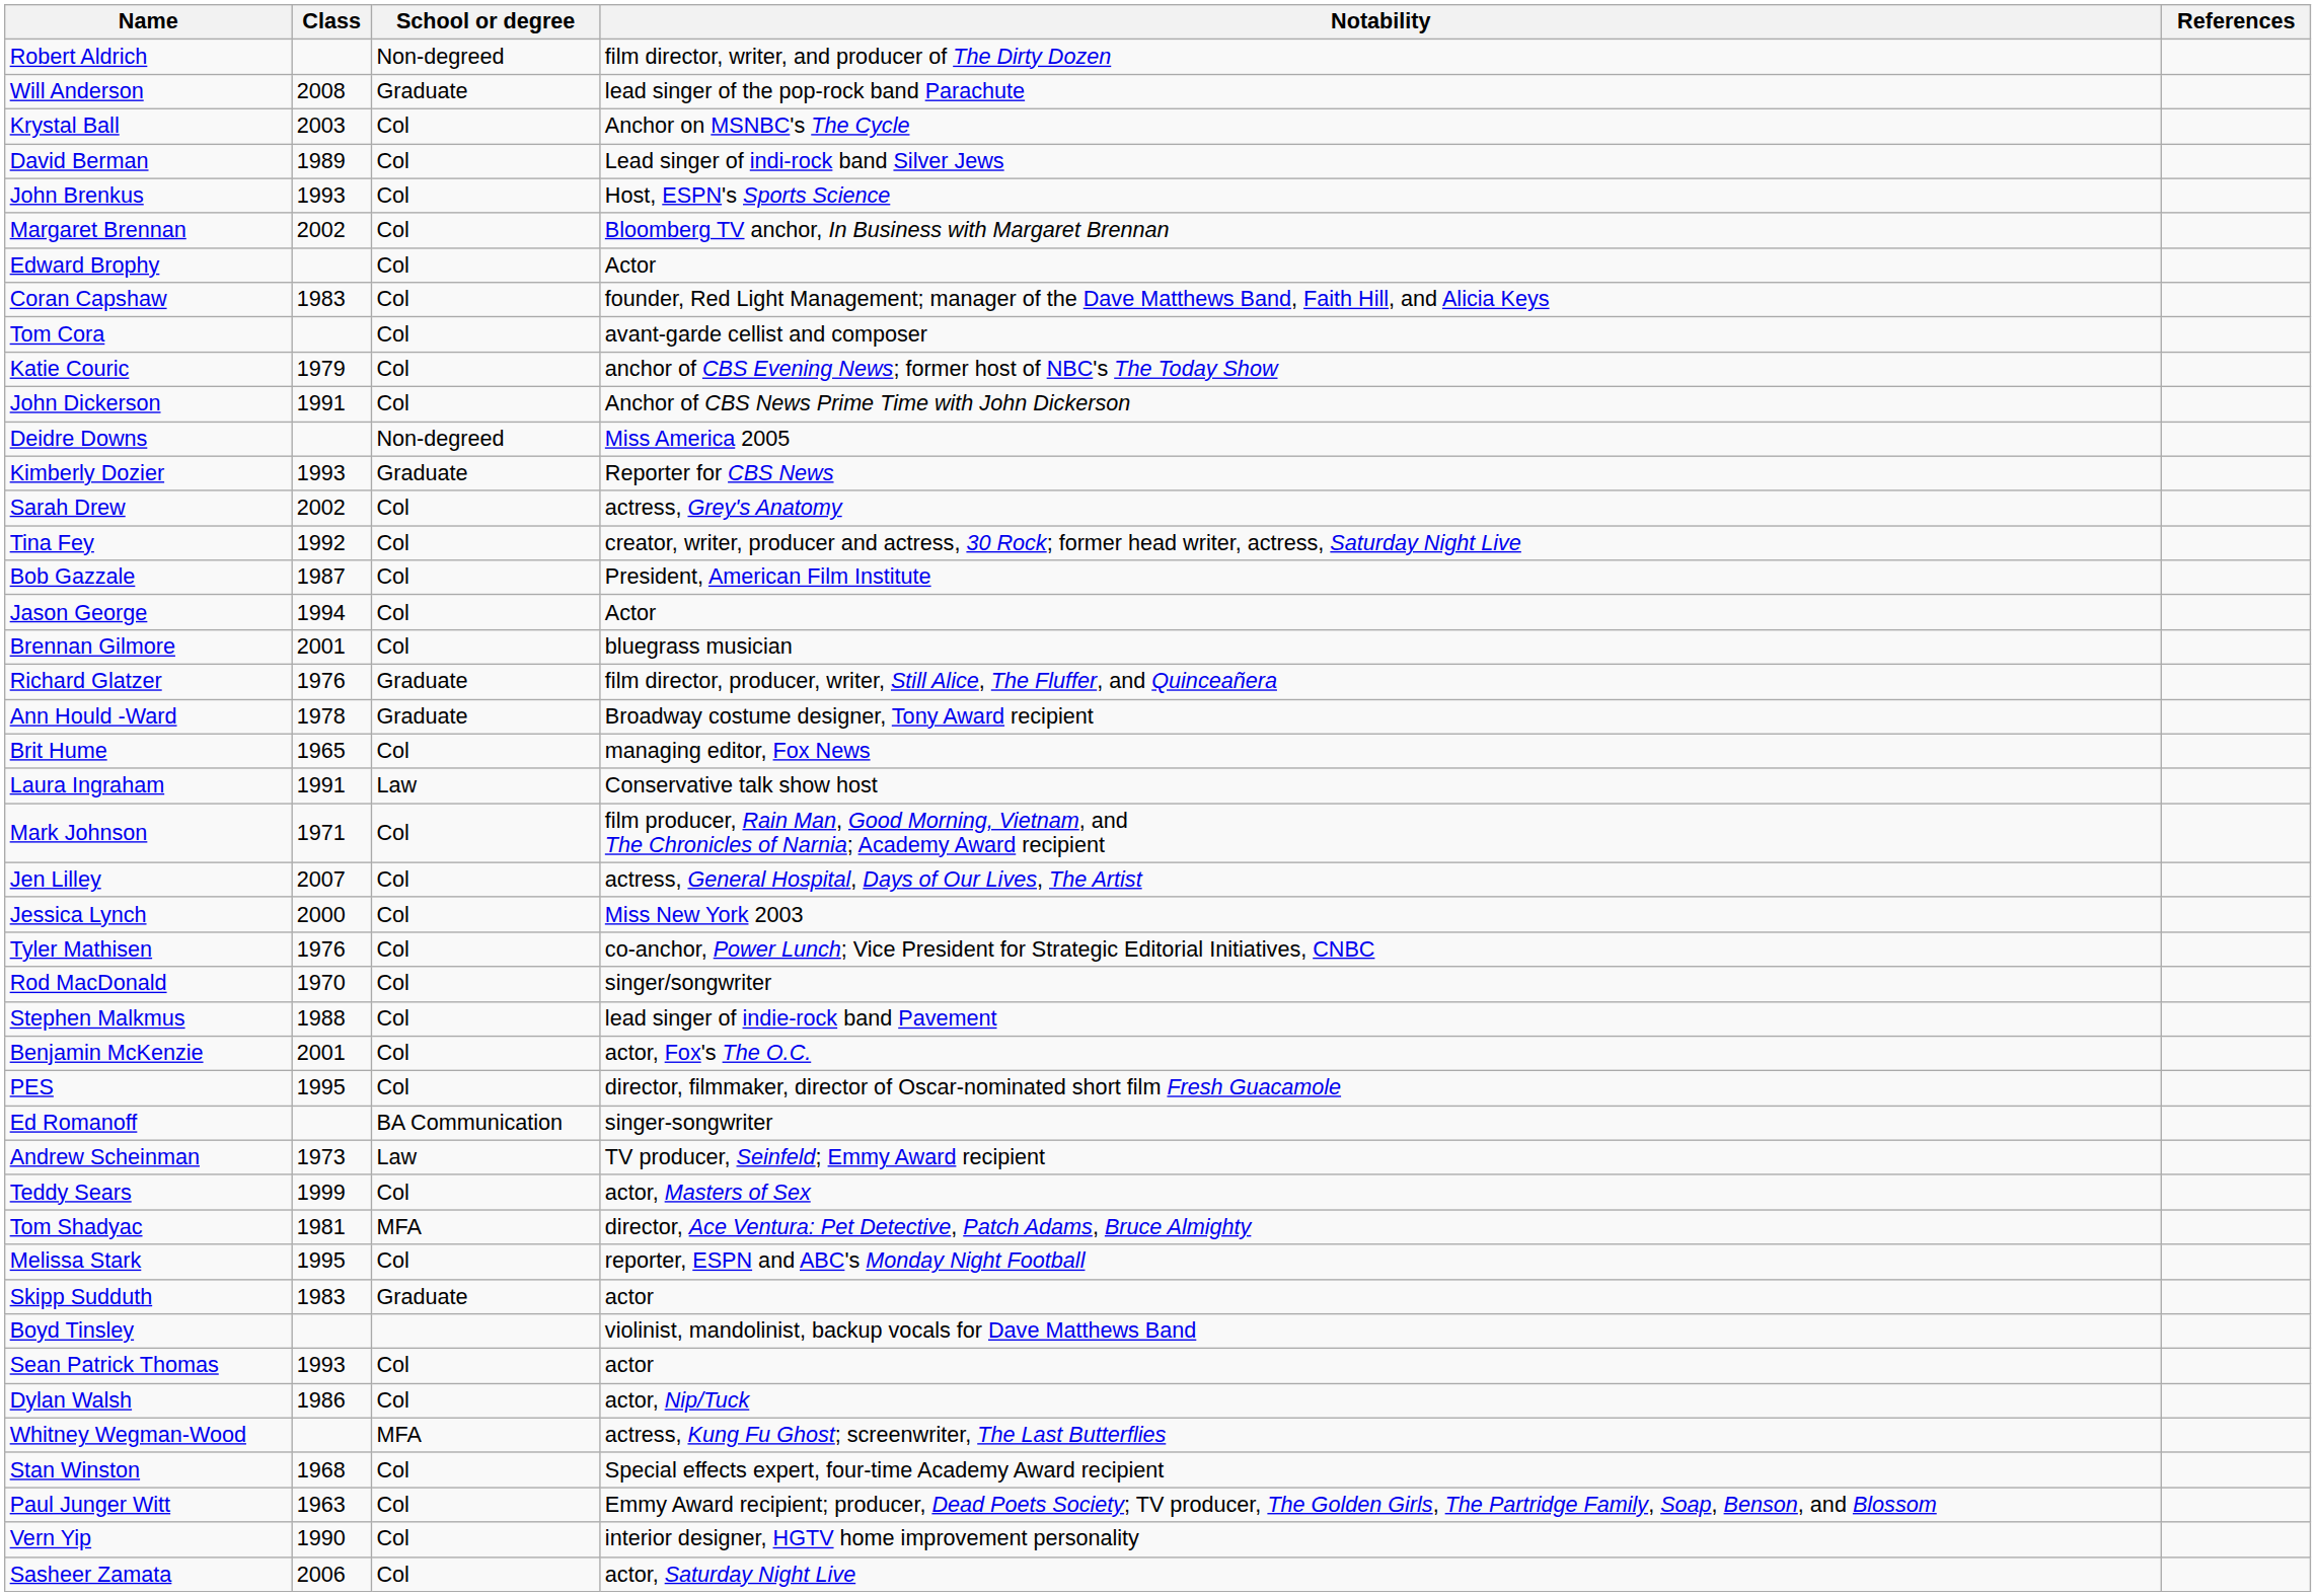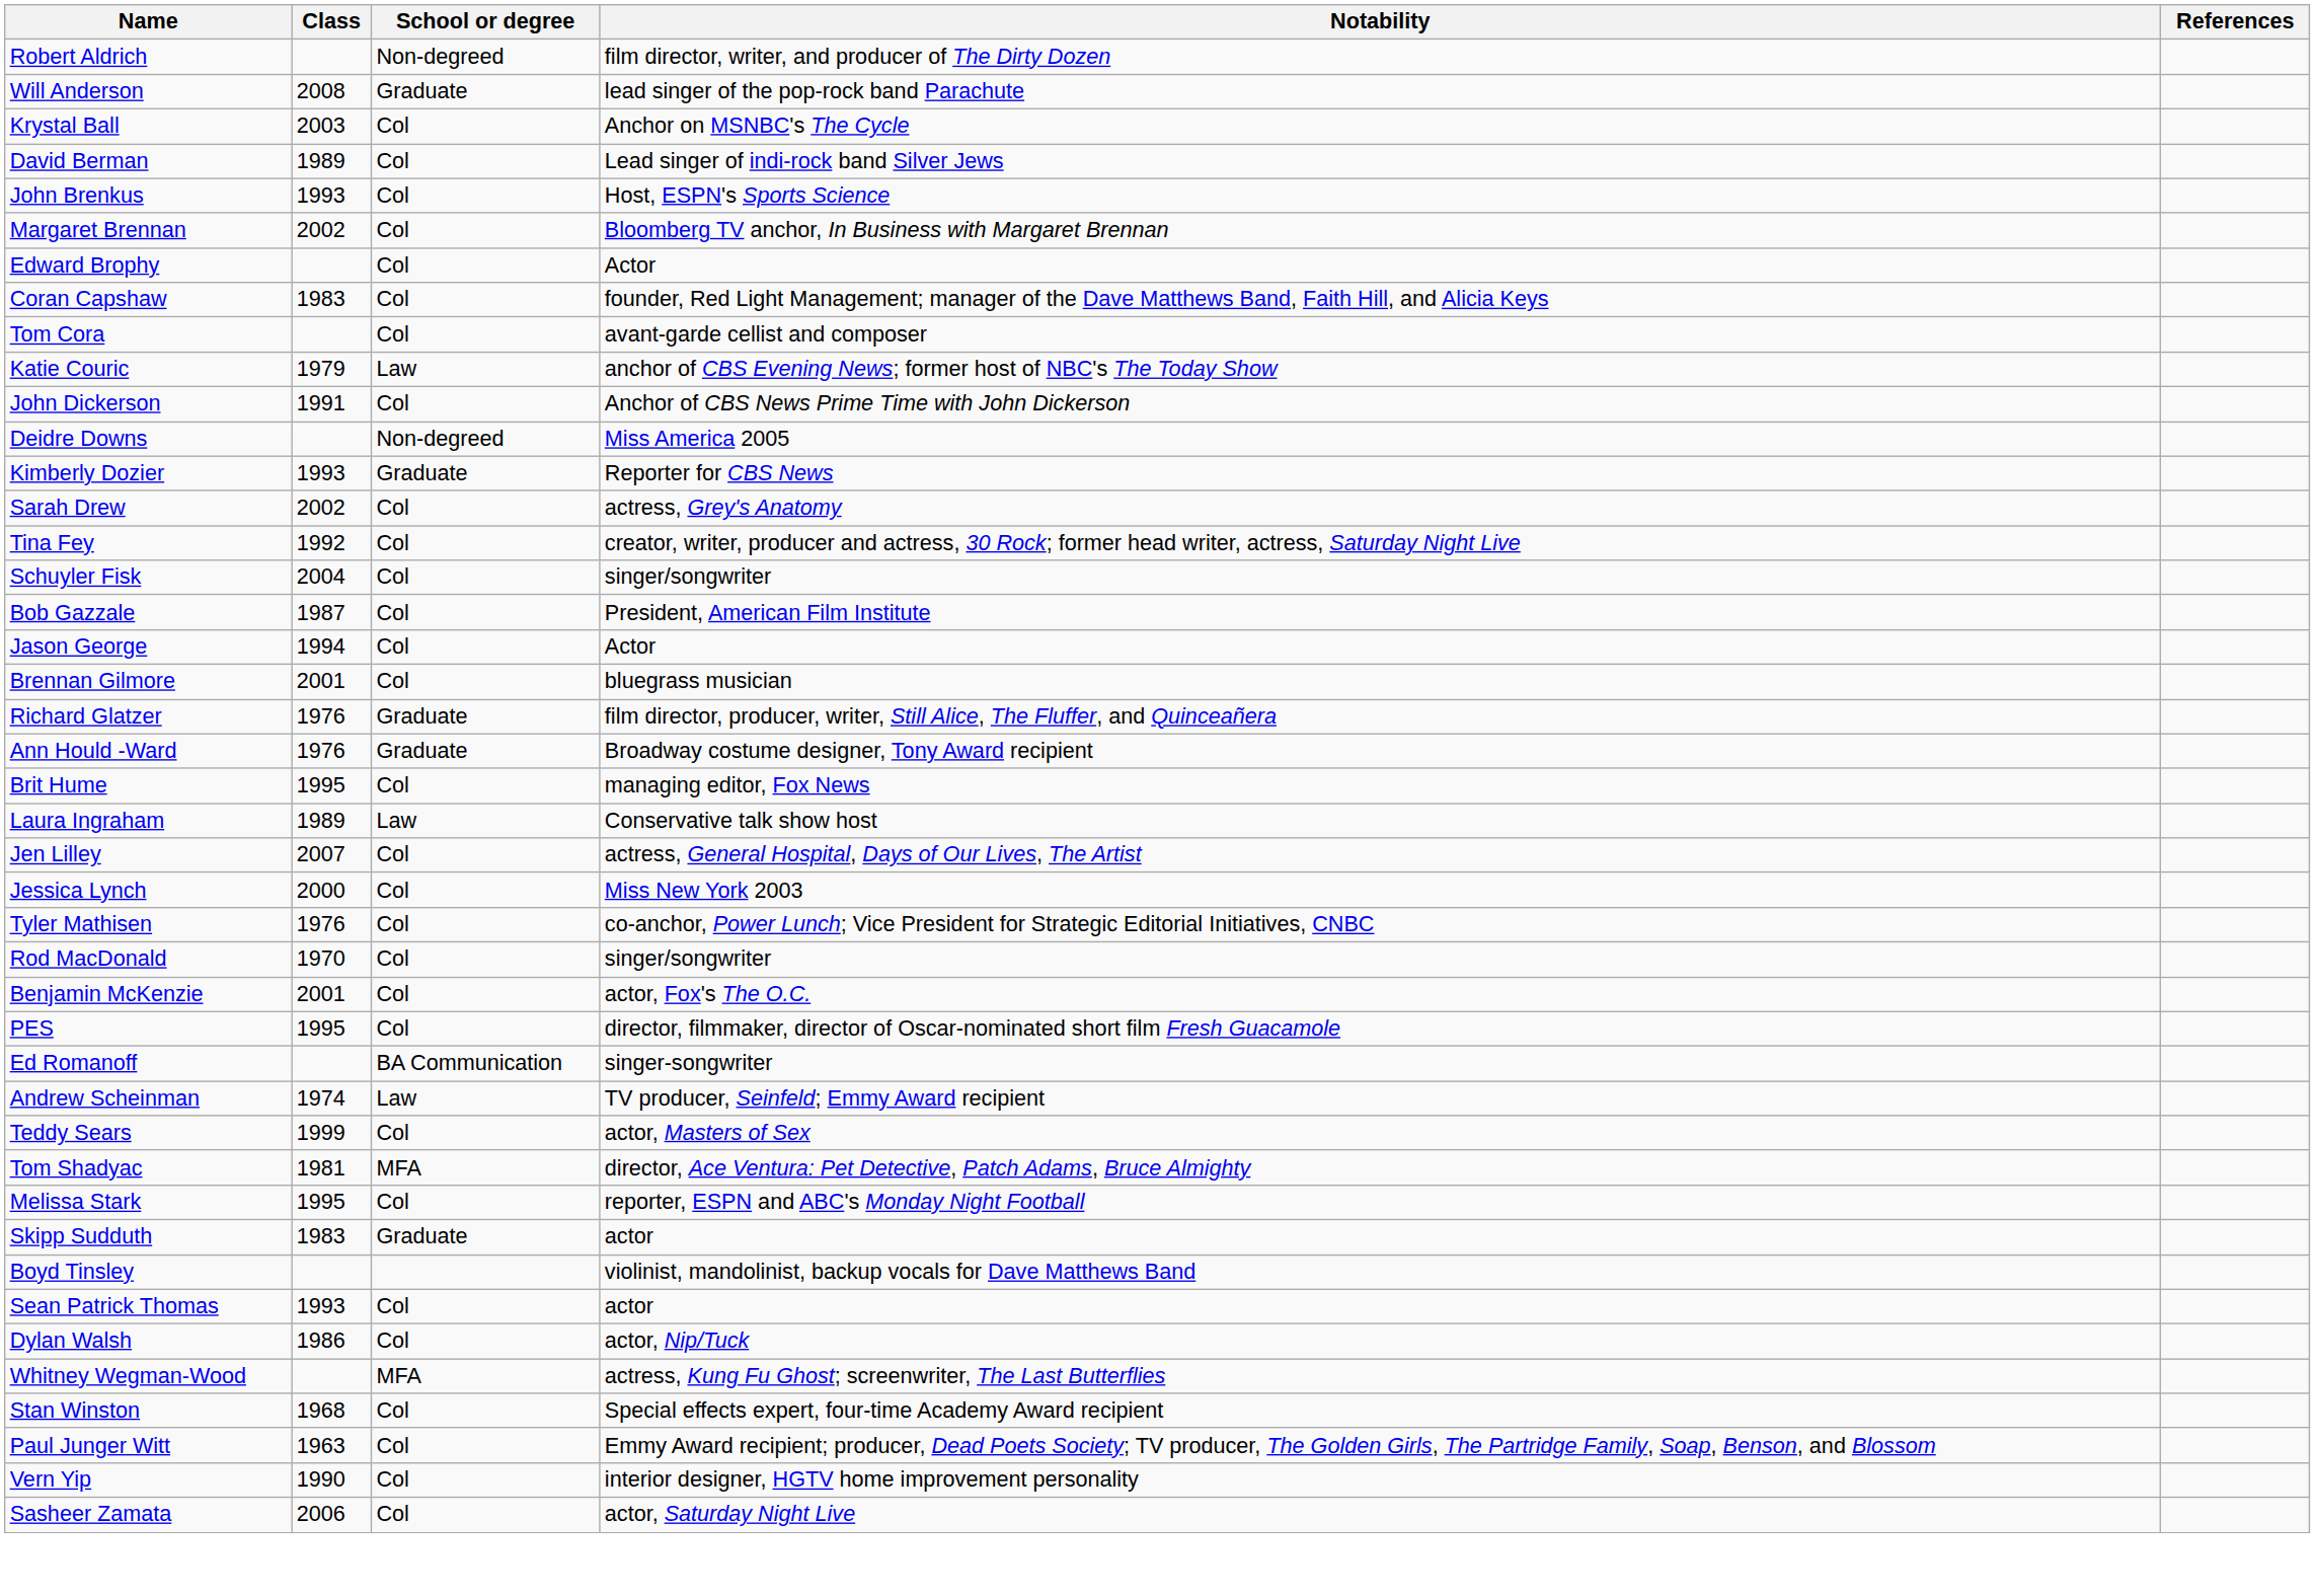 <table class="wikitable sortable" style="width:85%;">
 <tr>
 <th>Name</th>
 <th>Class</th>
 <th>School or degree</th>
 <th>Notability</th>
 <th>References</th>
 </tr>
 <tr>
 <td><a href='#'>Robert Aldrich</a></td>
 <td></td>
 <td>Non-degreed</td>
 <td>film director, writer, and producer of <em><a href='#'>The Dirty Dozen</a></em></td>
 <td></td>
 </tr>
 <tr>
 <td><a href='#'>Will Anderson</a></td>
 <td>2008</td>
 <td>Graduate</td>
 <td>lead singer of the pop-rock band <a href='#'>Parachute</a></td>
 <td></td>
 </tr>
 <tr>
 <td><a href='#'>Krystal Ball</a></td>
 <td>2003</td>
 <td>Col</td>
 <td>Anchor on <a href='#'>MSNBC</a>'s <em><a href='#'>The Cycle</a></em></td>
 <td></td>
 </tr>
 <tr>
 <td><a href='#'>David Berman</a></td>
 <td>1989</td>
 <td>Col</td>
 <td>Lead singer of <a href='#'>indi-rock</a> band <a href='#'>Silver Jews</a></td>
 <td></td>
 </tr>
 <tr>
 <td><a href='#'>John Brenkus</a></td>
 <td>1993</td>
 <td>Col</td>
 <td>Host, <a href='#'>ESPN</a>'s <em><a href='#'>Sports Science</a></em></td>
 <td></td>
 </tr>
 <tr>
 <td><a href='#'>Margaret Brennan</a></td>
 <td>2002</td>
 <td>Col</td>
 <td><a href='#'>Bloomberg TV</a> anchor, <em>In Business with Margaret Brennan</em></td>
 <td></td>
 </tr>
 <tr>
 <td><a href='#'>Edward Brophy</a></td>
 <td></td>
 <td>Col</td>
 <td>Actor</td>
 <td></td>
 </tr>
 <tr>
 <td><a href='#'>Coran Capshaw</a></td>
 <td>1983</td>
 <td>Col</td>
 <td>founder, Red Light Management; manager of the <a href='#'>Dave Matthews Band</a>, <a href='#'>Faith Hill</a>, and <a href='#'>Alicia Keys</a></td>
 <td></td>
 </tr>
 <tr>
 <td><a href='#'>Tom Cora</a></td>
 <td></td>
 <td>Col</td>
 <td>avant-garde cellist and composer</td>
 <td></td>
 </tr>
 <tr>
 <td><a href='#'>Katie Couric</a></td>
 <td>1979</td>
-<td>Col</td>
+<td>Law</td>
 <td>anchor of <em><a href='#'>CBS Evening News</a></em>; former host of <a href='#'>NBC</a>'s <em><a href='#'>The Today Show</a></em></td>
 <td></td>
 </tr>
 <tr>
 <td><a href='#'>John Dickerson</a></td>
 <td>1991</td>
 <td>Col</td>
 <td>Anchor of <em>CBS News Prime Time with John Dickerson</em></td>
 <td></td>
 </tr>
 <tr>
 <td><a href='#'>Deidre Downs</a></td>
 <td></td>
 <td>Non-degreed</td>
 <td><a href='#'>Miss America</a> 2005</td>
 <td></td>
 </tr>
 <tr>
 <td><a href='#'>Kimberly Dozier</a></td>
 <td>1993</td>
 <td>Graduate</td>
 <td>Reporter for <em><a href='#'>CBS News</a></em></td>
 <td></td>
 </tr>
 <tr>
 <td><a href='#'>Sarah Drew</a></td>
 <td>2002</td>
 <td>Col</td>
 <td>actress, <em><a href='#'>Grey's Anatomy</a></em></td>
 <td></td>
 </tr>
 <tr>
 <td><a href='#'>Tina Fey</a></td>
 <td>1992</td>
 <td>Col</td>
 <td>creator, writer, producer and actress, <em><a href='#'>30 Rock</a></em>; former head writer, actress, <em><a href='#'>Saturday Night Live</a></em></td>
 <td></td>
 </tr>
 <tr>
+<td><a href='#'>Schuyler Fisk</a></td>
+<td>2004</td>
+<td>Col</td>
+<td>singer/songwriter</td>
+<td></td>
+</tr>
+<tr>
 <td><a href='#'>Bob Gazzale</a></td>
 <td>1987</td>
 <td>Col</td>
 <td>President, <a href='#'>American Film Institute</a></td>
 <td></td>
 </tr>
 <tr>
 <td><a href='#'>Jason George</a></td>
 <td>1994</td>
 <td>Col</td>
 <td>Actor</td>
 <td></td>
 </tr>
 <tr>
 <td><a href='#'>Brennan Gilmore</a></td>
 <td>2001</td>
 <td>Col</td>
 <td>bluegrass musician</td>
 <td></td>
 </tr>
 <tr>
 <td><a href='#'>Richard Glatzer</a></td>
 <td>1976</td>
 <td>Graduate</td>
 <td>film director, producer, writer, <em><a href='#'>Still Alice</a></em>, <em><a href='#'>The Fluffer</a></em>, and <em><a href='#'>Quinceañera</a></em></td>
 <td></td>
 </tr>
 <tr>
 <td><a href='#'>Ann Hould -Ward</a></td>
-<td>1978</td>
+<td>1976</td>
 <td>Graduate</td>
 <td>Broadway costume designer, <a href='#'>Tony Award</a> recipient</td>
 <td></td>
 </tr>
 <tr>
 <td><a href='#'>Brit Hume</a></td>
-<td>1965</td>
+<td>1995</td>
 <td>Col</td>
 <td>managing editor, <a href='#'>Fox News</a></td>
 <td></td>
 </tr>
 <tr>
 <td><a href='#'>Laura Ingraham</a></td>
-<td>1991</td>
+<td>1989</td>
 <td>Law</td>
 <td>Conservative talk show host</td>
-<td></td>
-</tr>
-<tr>
-<td><a href='#'>Mark Johnson</a></td>
-<td>1971</td>
-<td>Col</td>
-<td>film producer, <em><a href='#'>Rain Man</a></em>, <em><a href='#'>Good Morning, Vietnam</a></em>, and<br><em><a href='#'>The Chronicles of Narnia</a></em>; <a href='#'>Academy Award</a> recipient</td>
 <td></td>
 </tr>
 <tr>
 <td><a href='#'>Jen Lilley</a></td>
 <td>2007</td>
 <td>Col</td>
 <td>actress, <em><a href='#'>General Hospital</a></em>, <em><a href='#'>Days of Our Lives</a></em>, <em><a href='#'>The Artist</a></em></td>
 <td></td>
 </tr>
 <tr>
 <td><a href='#'>Jessica Lynch</a></td>
 <td>2000</td>
 <td>Col</td>
 <td><a href='#'>Miss New York</a> 2003</td>
 <td></td>
 </tr>
 <tr>
 <td><a href='#'>Tyler Mathisen</a></td>
 <td>1976</td>
 <td>Col</td>
 <td>co-anchor, <em><a href='#'>Power Lunch</a></em>; Vice President for Strategic Editorial Initiatives, <a href='#'>CNBC</a></td>
 <td></td>
 </tr>
 <tr>
 <td><a href='#'>Rod MacDonald</a></td>
 <td>1970</td>
 <td>Col</td>
 <td>singer/songwriter</td>
 <td></td>
 </tr>
 <tr>
-<td><a href='#'>Stephen Malkmus</a></td>
-<td>1988</td>
-<td>Col</td>
-<td>lead singer of <a href='#'>indie-rock</a> band <a href='#'>Pavement</a></td>
-<td></td>
-</tr>
-<tr>
 <td><a href='#'>Benjamin McKenzie</a></td>
 <td>2001</td>
 <td>Col</td>
 <td>actor, <a href='#'>Fox</a>'s <em><a href='#'>The O.C.</a></em></td>
 <td></td>
 </tr>
 <tr>
 <td><a href='#'>PES</a></td>
 <td>1995</td>
 <td>Col</td>
 <td>director, filmmaker, director of Oscar-nominated short film <em><a href='#'>Fresh Guacamole</a></em></td>
 <td></td>
 </tr>
 <tr>
 <td><a href='#'>Ed Romanoff</a></td>
 <td></td>
 <td>BA Communication</td>
 <td>singer-songwriter</td>
 <td></td>
 </tr>
 <tr>
 <td><a href='#'>Andrew Scheinman</a></td>
-<td>1973</td>
+<td>1974</td>
 <td>Law</td>
 <td>TV producer, <em><a href='#'>Seinfeld</a></em>; <a href='#'>Emmy Award</a> recipient</td>
 <td></td>
 </tr>
 <tr>
 <td><a href='#'>Teddy Sears</a></td>
 <td>1999</td>
 <td>Col</td>
 <td>actor, <em><a href='#'>Masters of Sex</a></em></td>
 <td></td>
 </tr>
 <tr>
 <td><a href='#'>Tom Shadyac</a></td>
 <td>1981</td>
 <td>MFA</td>
 <td>director, <em><a href='#'>Ace Ventura: Pet Detective</a></em>, <em><a href='#'>Patch Adams</a></em>, <em><a href='#'>Bruce Almighty</a></em></td>
 <td></td>
 </tr>
 <tr>
 <td><a href='#'>Melissa Stark</a></td>
 <td>1995</td>
 <td>Col</td>
 <td>reporter, <a href='#'>ESPN</a> and <a href='#'>ABC</a>'s <em><a href='#'>Monday Night Football</a></em></td>
 <td></td>
 </tr>
 <tr>
 <td><a href='#'>Skipp Sudduth</a></td>
 <td>1983</td>
 <td>Graduate</td>
 <td>actor</td>
 <td></td>
 </tr>
 <tr>
 <td><a href='#'>Boyd Tinsley</a></td>
 <td></td>
 <td></td>
 <td>violinist, mandolinist, backup vocals for <a href='#'>Dave Matthews Band</a></td>
 <td></td>
 </tr>
 <tr>
 <td><a href='#'>Sean Patrick Thomas</a></td>
 <td>1993</td>
 <td>Col</td>
 <td>actor</td>
 <td></td>
 </tr>
 <tr>
 <td><a href='#'>Dylan Walsh</a></td>
 <td>1986</td>
 <td>Col</td>
 <td>actor, <em><a href='#'>Nip/Tuck</a></em></td>
 <td></td>
 </tr>
 <tr>
 <td><a href='#'>Whitney Wegman-Wood</a></td>
 <td></td>
 <td>MFA</td>
 <td>actress, <em><a href='#'>Kung Fu Ghost</a></em>; screenwriter, <em><a href='#'>The Last Butterflies</a></em></td>
 <td></td>
 </tr>
 <tr>
 <td><a href='#'>Stan Winston</a></td>
 <td>1968</td>
 <td>Col</td>
 <td>Special effects expert, four-time Academy Award recipient</td>
 <td></td>
 </tr>
 <tr>
 <td><a href='#'>Paul Junger Witt</a></td>
 <td>1963</td>
 <td>Col</td>
 <td>Emmy Award recipient; producer, <em><a href='#'>Dead Poets Society</a></em>; TV producer, <em><a href='#'>The Golden Girls</a></em>, <em><a href='#'>The Partridge Family</a></em>, <em><a href='#'>Soap</a></em>, <em><a href='#'>Benson</a></em>, and <em><a href='#'>Blossom</a></em></td>
 <td></td>
 </tr>
 <tr>
 <td><a href='#'>Vern Yip</a></td>
 <td>1990</td>
 <td>Col</td>
 <td>interior designer, <a href='#'>HGTV</a> home improvement personality</td>
 <td></td>
 </tr>
 <tr>
 <td><a href='#'>Sasheer Zamata</a></td>
 <td>2006</td>
 <td>Col</td>
 <td>actor, <em><a href='#'>Saturday Night Live</a></em></td>
 <td></td>
 </tr>
 </table>
